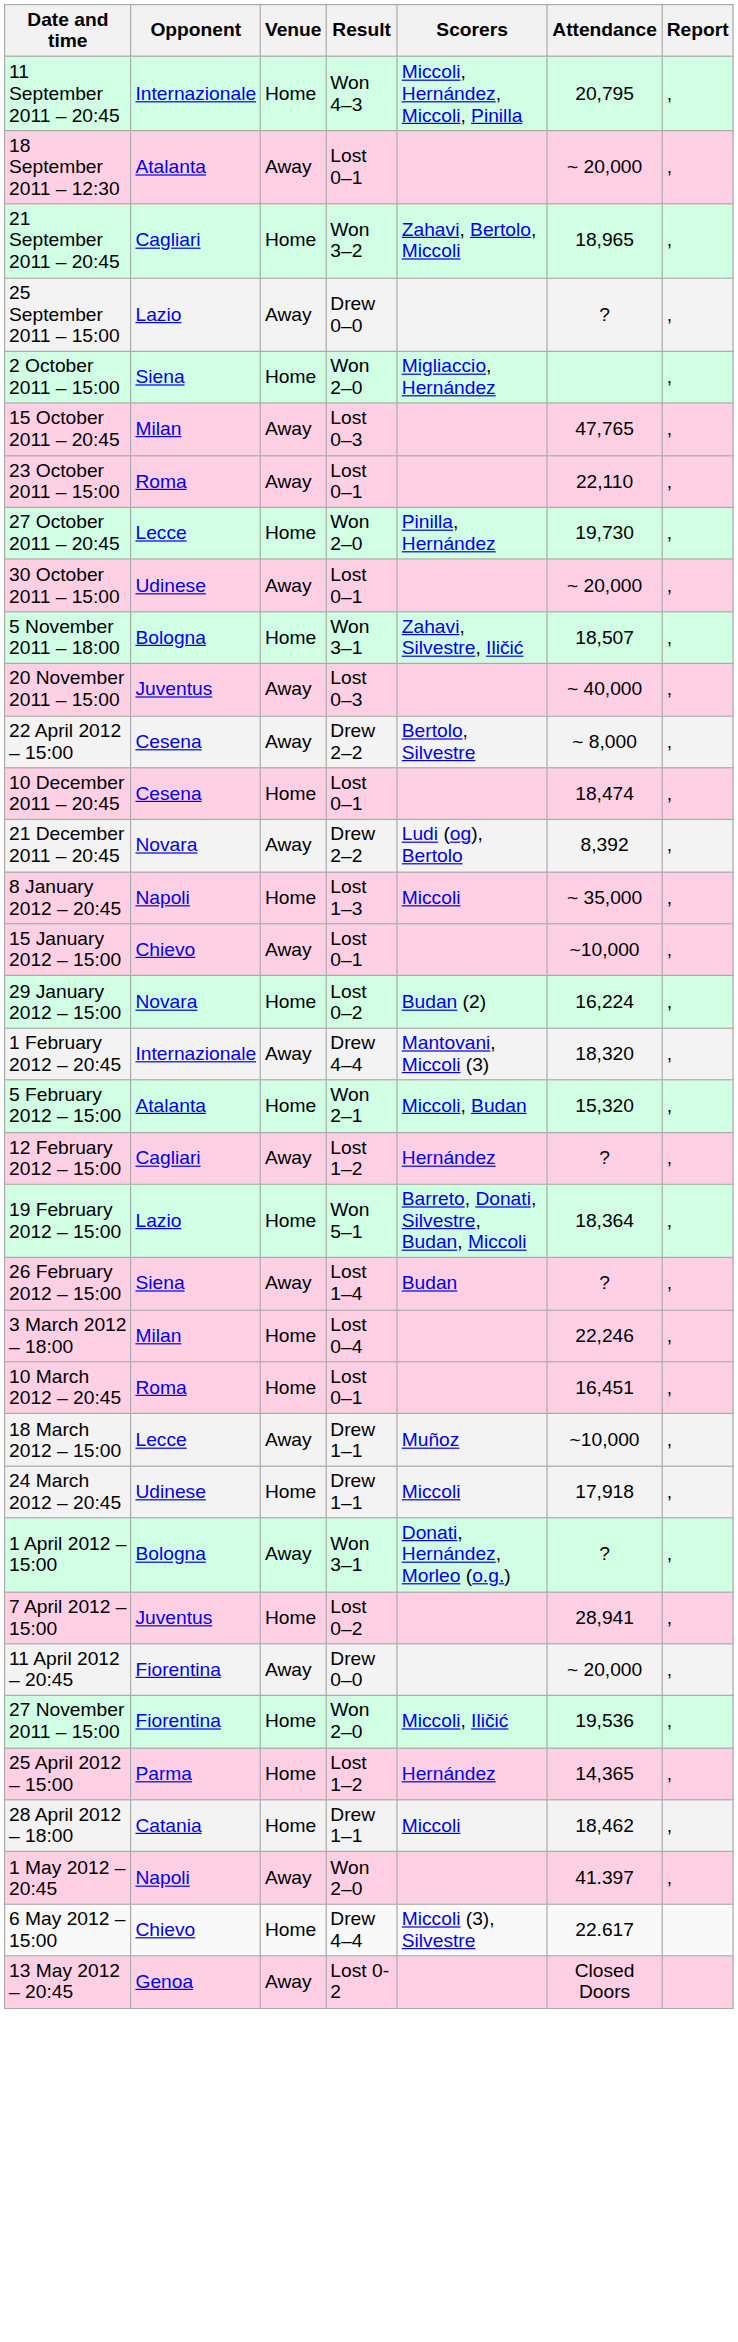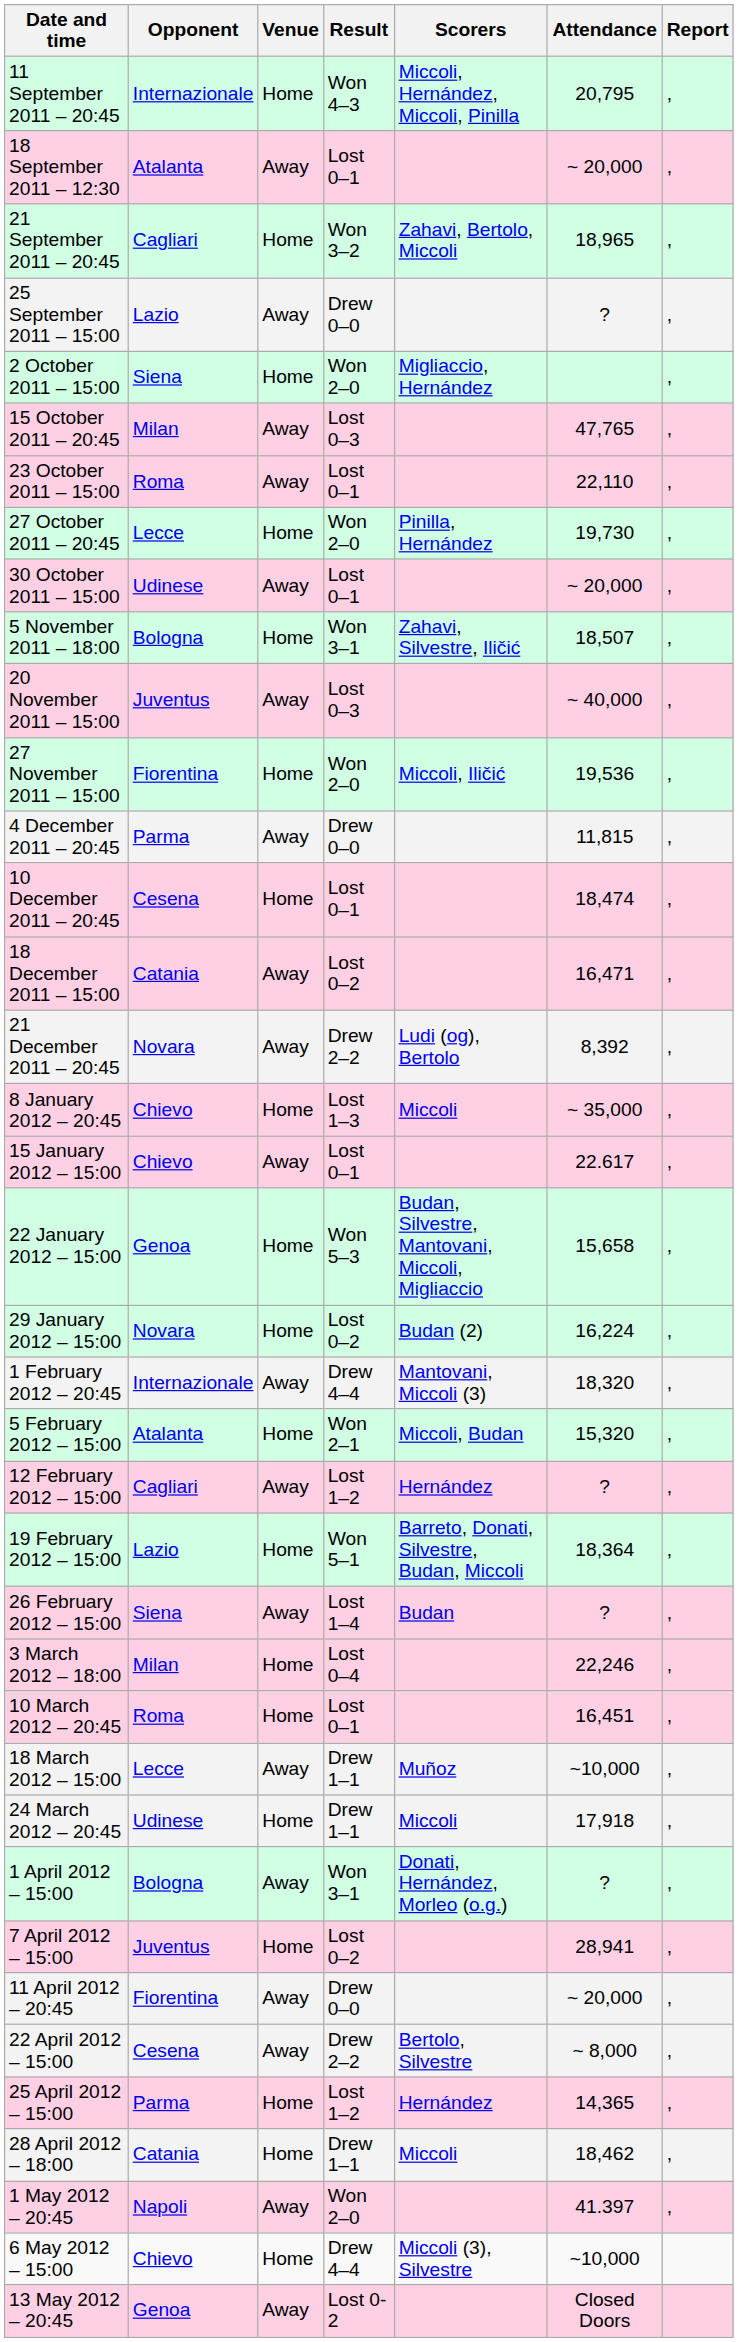 <table class="wikitable">
 <tr>
 <th>Date and time</th>
 <th>Opponent</th>
 <th>Venue</th>
 <th>Result</th>
 <th>Scorers</th>
 <th>Attendance</th>
 <th>Report</th>
 </tr>
 <tr style="background-color:#d0ffe3;">
 <td>11 September 2011 – 20:45</td>
 <td><a href='#'>Internazionale</a></td>
 <td>Home</td>
 <td>Won 4–3</td>
 <td><a href='#'>Miccoli</a>, <a href='#'>Hernández</a>, <a href='#'>Miccoli</a>, <a href='#'>Pinilla</a></td>
 <td align="center">20,795</td>
 <td>, </td>
 </tr>
 <tr style="background-color:#ffd0e3;">
 <td>18 September 2011 – 12:30</td>
 <td><a href='#'>Atalanta</a></td>
 <td>Away</td>
 <td>Lost 0–1</td>
 <td></td>
 <td align="center">~ 20,000</td>
 <td>, </td>
 </tr>
 <tr style="background-color:#d0ffe3;">
 <td>21 September 2011 – 20:45</td>
 <td><a href='#'>Cagliari</a></td>
 <td>Home</td>
 <td>Won 3–2</td>
 <td><a href='#'>Zahavi</a>, <a href='#'>Bertolo</a>, <a href='#'>Miccoli</a></td>
 <td align="center">18,965</td>
 <td>, </td>
 </tr>
 <tr style="background-color:#f3f3f3;">
 <td>25 September 2011 – 15:00</td>
 <td><a href='#'>Lazio</a></td>
 <td>Away</td>
 <td>Drew 0–0</td>
 <td></td>
 <td align="center">?</td>
 <td>, </td>
 </tr>
 <tr style="background-color:#d0ffe3;">
 <td>2 October 2011 – 15:00</td>
 <td><a href='#'>Siena</a></td>
 <td>Home</td>
 <td>Won 2–0</td>
 <td><a href='#'>Migliaccio</a>, <a href='#'>Hernández</a></td>
 <td align="center"></td>
 <td>, </td>
 </tr>
 <tr style="background-color:#ffd0e3;">
 <td>15 October 2011 – 20:45</td>
 <td><a href='#'>Milan</a></td>
 <td>Away</td>
 <td>Lost 0–3</td>
 <td></td>
 <td align="center">47,765</td>
 <td>, </td>
 </tr>
 <tr style="background-color:#ffd0e3;">
 <td>23 October 2011 – 15:00</td>
 <td><a href='#'>Roma</a></td>
 <td>Away</td>
 <td>Lost 0–1</td>
 <td></td>
 <td align="center">22,110</td>
 <td>, </td>
 </tr>
 <tr style="background-color:#d0ffe3;">
 <td>27 October 2011 – 20:45</td>
 <td><a href='#'>Lecce</a></td>
 <td>Home</td>
 <td>Won 2–0</td>
 <td><a href='#'>Pinilla</a>, <a href='#'>Hernández</a></td>
 <td align="center">19,730</td>
 <td>, </td>
 </tr>
 <tr style="background-color:#ffd0e3;">
 <td>30 October 2011 – 15:00</td>
 <td><a href='#'>Udinese</a></td>
 <td>Away</td>
 <td>Lost 0–1</td>
 <td></td>
 <td align="center">~ 20,000</td>
 <td>, </td>
 </tr>
 <tr style="background-color:#d0ffe3;">
 <td>5 November 2011 – 18:00</td>
 <td><a href='#'>Bologna</a></td>
 <td>Home</td>
 <td>Won 3–1</td>
 <td><a href='#'>Zahavi</a>, <a href='#'>Silvestre</a>, <a href='#'>Iličić</a></td>
 <td align="center">18,507</td>
 <td>, </td>
 </tr>
 <tr style="background-color:#ffd0e3;">
 <td>20 November 2011 – 15:00</td>
 <td><a href='#'>Juventus</a></td>
 <td>Away</td>
 <td>Lost 0–3</td>
 <td></td>
 <td align="center">~ 40,000</td>
 <td>, </td>
 </tr>
+<tr style="background-color:#d0ffe3;">
+<td>27 November 2011 – 15:00</td>
+<td><a href='#'>Fiorentina</a></td>
+<td>Home</td>
+<td>Won 2–0</td>
+<td><a href='#'>Miccoli</a>, <a href='#'>Iličić</a></td>
+<td align="center">19,536</td>
+<td>,  </td>
+</tr>
 <tr style="background-color:#f3f3f3;">
-<td>22 April 2012 – 15:00</td>
-<td><a href='#'>Cesena</a></td>
+<td>4 December 2011 – 20:45</td>
+<td><a href='#'>Parma</a></td>
 <td>Away</td>
-<td>Drew 2–2</td>
-<td><a href='#'>Bertolo</a>, <a href='#'>Silvestre</a></td>
-<td align="center">~ 8,000</td>
+<td>Drew 0–0</td>
+<td></td>
+<td align="center">11,815</td>
 <td>, </td>
 </tr>
 <tr style="background-color:#ffd0e3;">
 <td>10 December 2011 – 20:45</td>
 <td><a href='#'>Cesena</a></td>
 <td>Home</td>
 <td>Lost 0–1</td>
 <td></td>
 <td align="center">18,474</td>
+<td>, </td>
+</tr>
+<tr style="background-color:#ffd0e3;">
+<td>18 December 2011 – 15:00</td>
+<td><a href='#'>Catania</a></td>
+<td>Away</td>
+<td>Lost 0–2</td>
+<td></td>
+<td align="center">16,471</td>
 <td>, </td>
 </tr>
 <tr style="background-color:#f3f3f3;">
 <td>21 December 2011 – 20:45</td>
 <td><a href='#'>Novara</a></td>
 <td>Away</td>
 <td>Drew 2–2</td>
 <td><a href='#'>Ludi</a> (<a href='#'>og</a>), <a href='#'>Bertolo</a></td>
 <td align="center">8,392</td>
 <td>, </td>
 </tr>
 <tr style="background-color:#ffd0e3;">
 <td>8 January 2012 – 20:45</td>
-<td><a href='#'>Napoli</a></td>
+<td><a href='#'>Chievo</a></td>
 <td>Home</td>
 <td>Lost 1–3</td>
 <td><a href='#'>Miccoli</a></td>
 <td align="center">~ 35,000</td>
 <td>, </td>
 </tr>
 <tr style="background-color:#ffd0e3;">
 <td>15 January 2012 – 15:00</td>
 <td><a href='#'>Chievo</a></td>
 <td>Away</td>
 <td>Lost 0–1</td>
 <td></td>
-<td align="center">~10,000</td>
+<td align="center">22.617</td>
+<td>, </td>
+</tr>
+<tr style="background-color:#d0ffe3;">
+<td>22 January 2012 – 15:00</td>
+<td><a href='#'>Genoa</a></td>
+<td>Home</td>
+<td>Won 5–3</td>
+<td><a href='#'>Budan</a>, <a href='#'>Silvestre</a>, <a href='#'>Mantovani</a>, <a href='#'>Miccoli</a>, <a href='#'>Migliaccio</a></td>
+<td align="center">15,658</td>
 <td>, </td>
 </tr>
 <tr style="background-color:#d0ffe3;">
 <td>29 January 2012 – 15:00</td>
 <td><a href='#'>Novara</a></td>
 <td>Home</td>
 <td>Lost 0–2</td>
 <td><a href='#'>Budan</a> (2)</td>
 <td align="center">16,224</td>
 <td>, </td>
 </tr>
 <tr style="background-color:#f3f3f3;">
 <td>1 February 2012 – 20:45</td>
 <td><a href='#'>Internazionale</a></td>
 <td>Away</td>
 <td>Drew 4–4</td>
 <td><a href='#'>Mantovani</a>, <a href='#'>Miccoli</a> (3)</td>
 <td align="center">18,320</td>
 <td>, </td>
 </tr>
 <tr style="background-color:#d0ffe3;">
 <td>5 February 2012 – 15:00</td>
 <td><a href='#'>Atalanta</a></td>
 <td>Home</td>
 <td>Won 2–1</td>
 <td><a href='#'>Miccoli</a>, <a href='#'>Budan</a></td>
 <td align="center">15,320</td>
 <td>, </td>
 </tr>
 <tr style="background-color:#ffd0e3;">
 <td>12 February 2012 – 15:00</td>
 <td><a href='#'>Cagliari</a></td>
 <td>Away</td>
 <td>Lost 1–2</td>
 <td><a href='#'>Hernández</a></td>
 <td align="center">?</td>
 <td>, </td>
 </tr>
 <tr style="background-color:#d0ffe3;">
 <td>19 February 2012 – 15:00</td>
 <td><a href='#'>Lazio</a></td>
 <td>Home</td>
 <td>Won 5–1</td>
 <td><a href='#'>Barreto</a>, <a href='#'>Donati</a>, <a href='#'>Silvestre</a>, <a href='#'>Budan</a>, <a href='#'>Miccoli</a></td>
 <td align="center">18,364</td>
 <td>, </td>
 </tr>
 <tr style="background-color:#ffd0e3;">
 <td>26 February 2012 – 15:00</td>
 <td><a href='#'>Siena</a></td>
 <td>Away</td>
 <td>Lost 1–4</td>
 <td><a href='#'>Budan</a></td>
 <td align="center">?</td>
 <td>, </td>
 </tr>
 <tr style="background-color:#ffd0e3;">
 <td>3 March 2012 – 18:00</td>
 <td><a href='#'>Milan</a></td>
 <td>Home</td>
 <td>Lost 0–4</td>
 <td></td>
 <td align="center">22,246</td>
 <td>, </td>
 </tr>
 <tr style="background-color:#ffd0e3;">
 <td>10 March 2012 – 20:45</td>
 <td><a href='#'>Roma</a></td>
 <td>Home</td>
 <td>Lost 0–1</td>
 <td></td>
 <td align="center">16,451</td>
 <td>, </td>
 </tr>
 <tr style="background-color:#f3f3f3;">
 <td>18 March 2012 – 15:00</td>
 <td><a href='#'>Lecce</a></td>
 <td>Away</td>
 <td>Drew 1–1</td>
 <td><a href='#'>Muñoz</a></td>
 <td align="center">~10,000</td>
 <td>, </td>
 </tr>
 <tr style="background-color:#f3f3f3;">
 <td>24 March 2012 – 20:45</td>
 <td><a href='#'>Udinese</a></td>
 <td>Home</td>
 <td>Drew 1–1</td>
 <td><a href='#'>Miccoli</a></td>
 <td align="center">17,918</td>
 <td>, </td>
 </tr>
 <tr style="background-color:#d0ffe3;">
 <td>1 April 2012 – 15:00</td>
 <td><a href='#'>Bologna</a></td>
 <td>Away</td>
 <td>Won 3–1</td>
 <td><a href='#'>Donati</a>, <a href='#'>Hernández</a>, <a href='#'>Morleo</a> (<a href='#'>o.g.</a>)</td>
 <td align="center">?</td>
 <td>, </td>
 </tr>
 <tr style="background-color:#ffd0e3;">
 <td>7 April 2012 – 15:00</td>
 <td><a href='#'>Juventus</a></td>
 <td>Home</td>
 <td>Lost 0–2</td>
 <td></td>
 <td align="center">28,941</td>
 <td>, </td>
 </tr>
 <tr style="background-color:#f3f3f3;">
 <td>11 April 2012 – 20:45</td>
 <td><a href='#'>Fiorentina</a></td>
 <td>Away</td>
 <td>Drew 0–0</td>
 <td></td>
 <td align="center">~ 20,000</td>
 <td>, </td>
 </tr>
-<tr style="background-color:#d0ffe3;">
-<td>27 November 2011 – 15:00</td>
-<td><a href='#'>Fiorentina</a></td>
-<td>Home</td>
-<td>Won 2–0</td>
-<td><a href='#'>Miccoli</a>, <a href='#'>Iličić</a></td>
-<td align="center">19,536</td>
-<td>,  </td>
+<tr style="background-color:#f3f3f3;">
+<td>22 April 2012 – 15:00</td>
+<td><a href='#'>Cesena</a></td>
+<td>Away</td>
+<td>Drew 2–2</td>
+<td><a href='#'>Bertolo</a>, <a href='#'>Silvestre</a></td>
+<td align="center">~ 8,000</td>
+<td>, </td>
 </tr>
 <tr style="background-color:#ffd0e3;">
 <td>25 April 2012 – 15:00</td>
 <td><a href='#'>Parma</a></td>
 <td>Home</td>
 <td>Lost 1–2</td>
 <td><a href='#'>Hernández</a></td>
 <td align="center">14,365</td>
 <td>, </td>
 </tr>
 <tr style="background-color:#f3f3f3;">
 <td>28 April 2012 – 18:00</td>
 <td><a href='#'>Catania</a></td>
 <td>Home</td>
 <td>Drew 1–1</td>
 <td><a href='#'>Miccoli</a></td>
 <td align="center">18,462</td>
 <td>, </td>
 </tr>
 <tr style="background-color:#ffd0e3;">
 <td>1 May 2012 – 20:45</td>
 <td><a href='#'>Napoli</a></td>
 <td>Away</td>
 <td>Won 2–0</td>
 <td></td>
 <td align="center">41.397</td>
 <td>, </td>
 </tr>
 <tr>
 <td>6 May 2012 – 15:00</td>
 <td><a href='#'>Chievo</a></td>
 <td>Home</td>
 <td>Drew 4–4</td>
 <td><a href='#'>Miccoli</a> (3), <a href='#'>Silvestre</a></td>
-<td align="center">22.617</td>
+<td align="center">~10,000</td>
 <td></td>
 </tr>
 <tr style="background-color:#ffd0e3;">
 <td>13 May 2012 – 20:45</td>
 <td><a href='#'>Genoa</a></td>
 <td>Away</td>
 <td>Lost 0-2</td>
 <td></td>
 <td align="center">Closed Doors</td>
 <td></td>
 </tr>
 </table>
